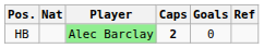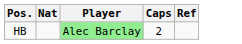 <table class="wikitable"  style="text-align:center; border:1px #aaa solid;">
 <tr>
 <th>Pos.</th>
 <th>Nat</th>
 <th>Player</th>
 <th>Caps</th>
-<th>Goals</th>
 <th>Ref</th>
 </tr>
 <tr>
 <td>HB</td>
 <td></td>
 <td style="background: lightgreen; text-align:left;">Alec Barclay</td>
-<td><strong>2</strong></td>
-<td>0</td>
+<td>2</td>
 <td></td>
 </tr>
 </table>
